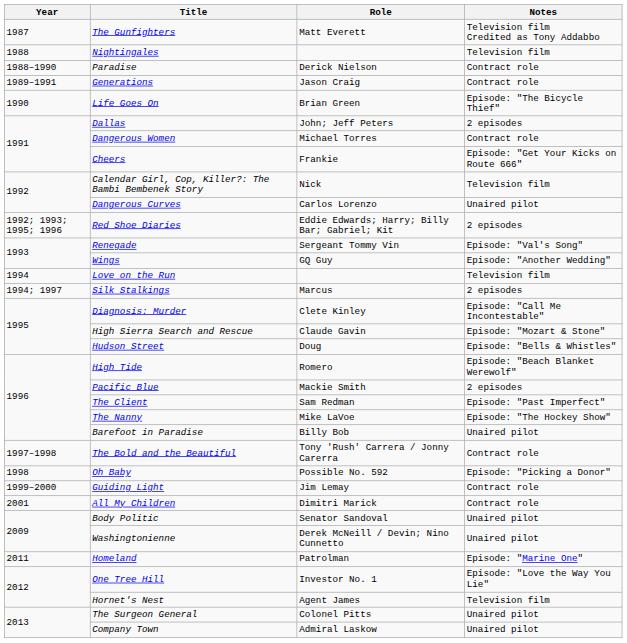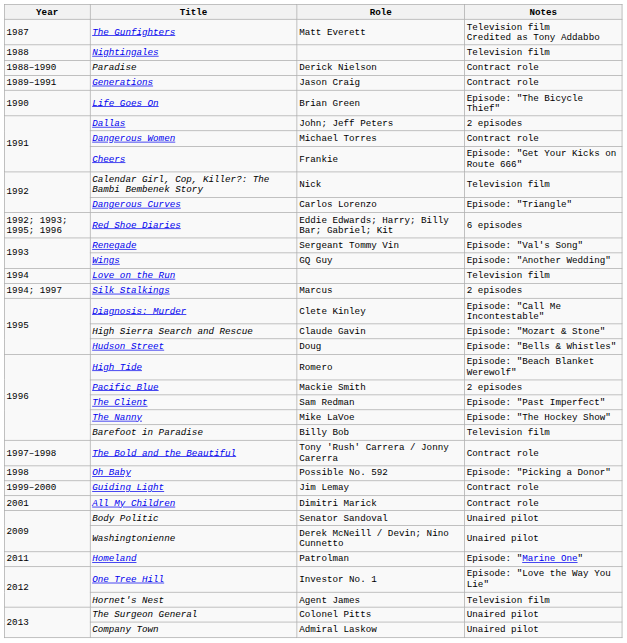 <table class="wikitable sortable">
 <tr>
 <th>Year</th>
 <th>Title</th>
 <th>Role</th>
 <th class="unsortable">Notes</th>
 </tr>
 <tr>
 <td>1987</td>
 <td><em><a href='#'>The Gunfighters</a></em></td>
 <td>Matt Everett</td>
 <td>Television film<br>Credited as Tony Addabbo</td>
 </tr>
 <tr>
 <td>1988</td>
 <td><em><a href='#'>Nightingales</a></em></td>
 <td></td>
 <td>Television film</td>
 </tr>
 <tr>
 <td>1988–1990</td>
 <td><em>Paradise</em></td>
 <td>Derick Nielson</td>
 <td>Contract role</td>
 </tr>
 <tr>
 <td>1989–1991</td>
 <td><em><a href='#'>Generations</a></em></td>
 <td>Jason Craig</td>
 <td>Contract role</td>
 </tr>
 <tr>
 <td>1990</td>
 <td><em><a href='#'>Life Goes On</a></em></td>
 <td>Brian Green</td>
 <td>Episode: "The Bicycle Thief"</td>
 </tr>
 <tr>
 <td rowspan="3">1991</td>
 <td><em><a href='#'>Dallas</a></em></td>
 <td>John; Jeff Peters</td>
 <td>2 episodes</td>
 </tr>
 <tr>
 <td><em><a href='#'>Dangerous Women</a></em></td>
 <td>Michael Torres</td>
 <td>Contract role</td>
 </tr>
 <tr>
 <td><em><a href='#'>Cheers</a></em></td>
 <td>Frankie</td>
 <td>Episode: "Get Your Kicks on Route 666"</td>
 </tr>
 <tr>
 <td rowspan="2">1992</td>
 <td><em>Calendar Girl, Cop, Killer?: The Bambi Bembenek Story</em></td>
 <td>Nick</td>
 <td>Television film</td>
 </tr>
 <tr>
 <td><em><a href='#'>Dangerous Curves</a></em></td>
 <td>Carlos Lorenzo</td>
-<td>Unaired pilot</td>
+<td>Episode: "Triangle"</td>
 </tr>
 <tr>
 <td>1992; 1993; 1995; 1996</td>
 <td><em><a href='#'>Red Shoe Diaries</a></em></td>
 <td>Eddie Edwards; Harry; Billy Bar; Gabriel; Kit</td>
-<td>2 episodes</td>
+<td>6 episodes</td>
 </tr>
 <tr>
 <td rowspan="2">1993</td>
 <td><em><a href='#'>Renegade</a></em></td>
 <td>Sergeant Tommy Vin</td>
 <td>Episode: "Val's Song"</td>
 </tr>
 <tr>
 <td><em><a href='#'>Wings</a></em></td>
 <td>GQ Guy</td>
 <td>Episode: "Another Wedding"</td>
 </tr>
 <tr>
 <td>1994</td>
 <td><em><a href='#'>Love on the Run</a></em></td>
 <td></td>
 <td>Television film</td>
 </tr>
 <tr>
 <td>1994; 1997</td>
 <td><em><a href='#'>Silk Stalkings</a></em></td>
 <td>Marcus</td>
 <td>2 episodes</td>
 </tr>
 <tr>
 <td rowspan="3">1995</td>
 <td><em><a href='#'>Diagnosis: Murder</a></em></td>
 <td>Clete Kinley</td>
 <td>Episode: "Call Me Incontestable"</td>
 </tr>
 <tr>
 <td><em>High Sierra Search and Rescue</em></td>
 <td>Claude Gavin</td>
 <td>Episode: "Mozart & Stone"</td>
 </tr>
 <tr>
 <td><em><a href='#'>Hudson Street</a></em></td>
 <td>Doug</td>
 <td>Episode: "Bells & Whistles"</td>
 </tr>
 <tr>
 <td rowspan="5">1996</td>
 <td><em><a href='#'>High Tide</a></em></td>
 <td>Romero</td>
 <td>Episode: "Beach Blanket Werewolf"</td>
 </tr>
 <tr>
 <td><em><a href='#'>Pacific Blue</a></em></td>
 <td>Mackie Smith</td>
 <td>2 episodes</td>
 </tr>
 <tr>
 <td><em><a href='#'>The Client</a></em></td>
 <td>Sam Redman</td>
 <td>Episode: "Past Imperfect"</td>
 </tr>
 <tr>
 <td><em><a href='#'>The Nanny</a></em></td>
 <td>Mike LaVoe</td>
 <td>Episode: "The Hockey Show"</td>
 </tr>
 <tr>
 <td><em>Barefoot in Paradise</em></td>
 <td>Billy Bob</td>
-<td>Unaired pilot</td>
+<td>Television film</td>
 </tr>
 <tr>
 <td>1997–1998</td>
 <td><em><a href='#'>The Bold and the Beautiful</a></em></td>
 <td>Tony 'Rush' Carrera / Jonny Carerra</td>
 <td>Contract role</td>
 </tr>
 <tr>
 <td>1998</td>
 <td><em><a href='#'>Oh Baby</a></em></td>
 <td>Possible No. 592</td>
 <td>Episode: "Picking a Donor"</td>
 </tr>
 <tr>
 <td>1999–2000</td>
 <td><em><a href='#'>Guiding Light</a></em></td>
 <td>Jim Lemay</td>
 <td>Contract role</td>
 </tr>
 <tr>
 <td>2001</td>
 <td><em><a href='#'>All My Children</a></em></td>
 <td>Dimitri Marick</td>
 <td>Contract role</td>
 </tr>
 <tr>
 <td rowspan="2">2009</td>
 <td><em>Body Politic</em></td>
 <td>Senator Sandoval</td>
 <td>Unaired pilot</td>
 </tr>
 <tr>
 <td><em>Washingtonienne</em></td>
 <td>Derek McNeill / Devin; Nino Cunnetto</td>
 <td>Unaired pilot</td>
 </tr>
 <tr>
 <td>2011</td>
 <td><em><a href='#'>Homeland</a></em></td>
 <td>Patrolman</td>
 <td>Episode: "<a href='#'>Marine One</a>"</td>
 </tr>
 <tr>
 <td rowspan="2">2012</td>
 <td><em><a href='#'>One Tree Hill</a></em></td>
 <td>Investor No. 1</td>
 <td>Episode: "Love the Way You Lie"</td>
 </tr>
 <tr>
 <td><em>Hornet's Nest</em></td>
 <td>Agent James</td>
 <td>Television film</td>
 </tr>
 <tr>
 <td rowspan="2">2013</td>
 <td><em>The Surgeon General</em></td>
 <td>Colonel Pitts</td>
 <td>Unaired pilot</td>
 </tr>
 <tr>
 <td><em>Company Town</em></td>
 <td>Admiral Laskow</td>
 <td>Unaired pilot</td>
 </tr>
 </table>
